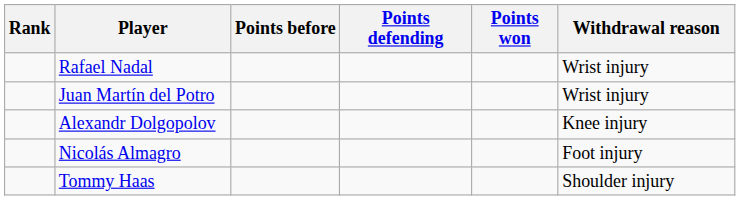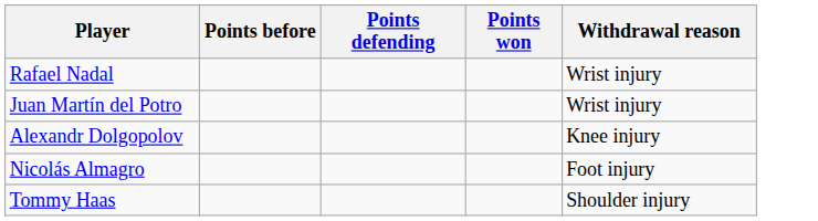 <table class="wikitable sortable">
 <tr>
-<th style="width:30px;">Rank</th>
 <th style="width:150px;">Player</th>
 <th style="width:90px;">Points before</th>
 <th style="width:110px;"><a href='#'>Points defending</a></th>
 <th style="width:70px;"><a href='#'>Points won</a></th>
 <th style="width:150px;">Withdrawal reason</th>
 </tr>
 <tr>
-<td></td>
 <td> <a href='#'>Rafael Nadal</a></td>
 <td></td>
 <td></td>
 <td></td>
 <td>Wrist injury</td>
 </tr>
 <tr>
-<td></td>
 <td> <a href='#'>Juan Martín del Potro</a></td>
 <td></td>
 <td></td>
 <td></td>
 <td>Wrist injury</td>
 </tr>
 <tr>
-<td></td>
 <td> <a href='#'>Alexandr Dolgopolov</a></td>
 <td></td>
 <td></td>
 <td></td>
 <td>Knee injury</td>
 </tr>
 <tr>
-<td></td>
 <td> <a href='#'>Nicolás Almagro</a></td>
 <td></td>
 <td></td>
 <td></td>
 <td>Foot injury</td>
 </tr>
 <tr>
-<td></td>
 <td> <a href='#'>Tommy Haas</a></td>
 <td></td>
 <td></td>
 <td></td>
 <td>Shoulder injury</td>
 </tr>
 </table>
